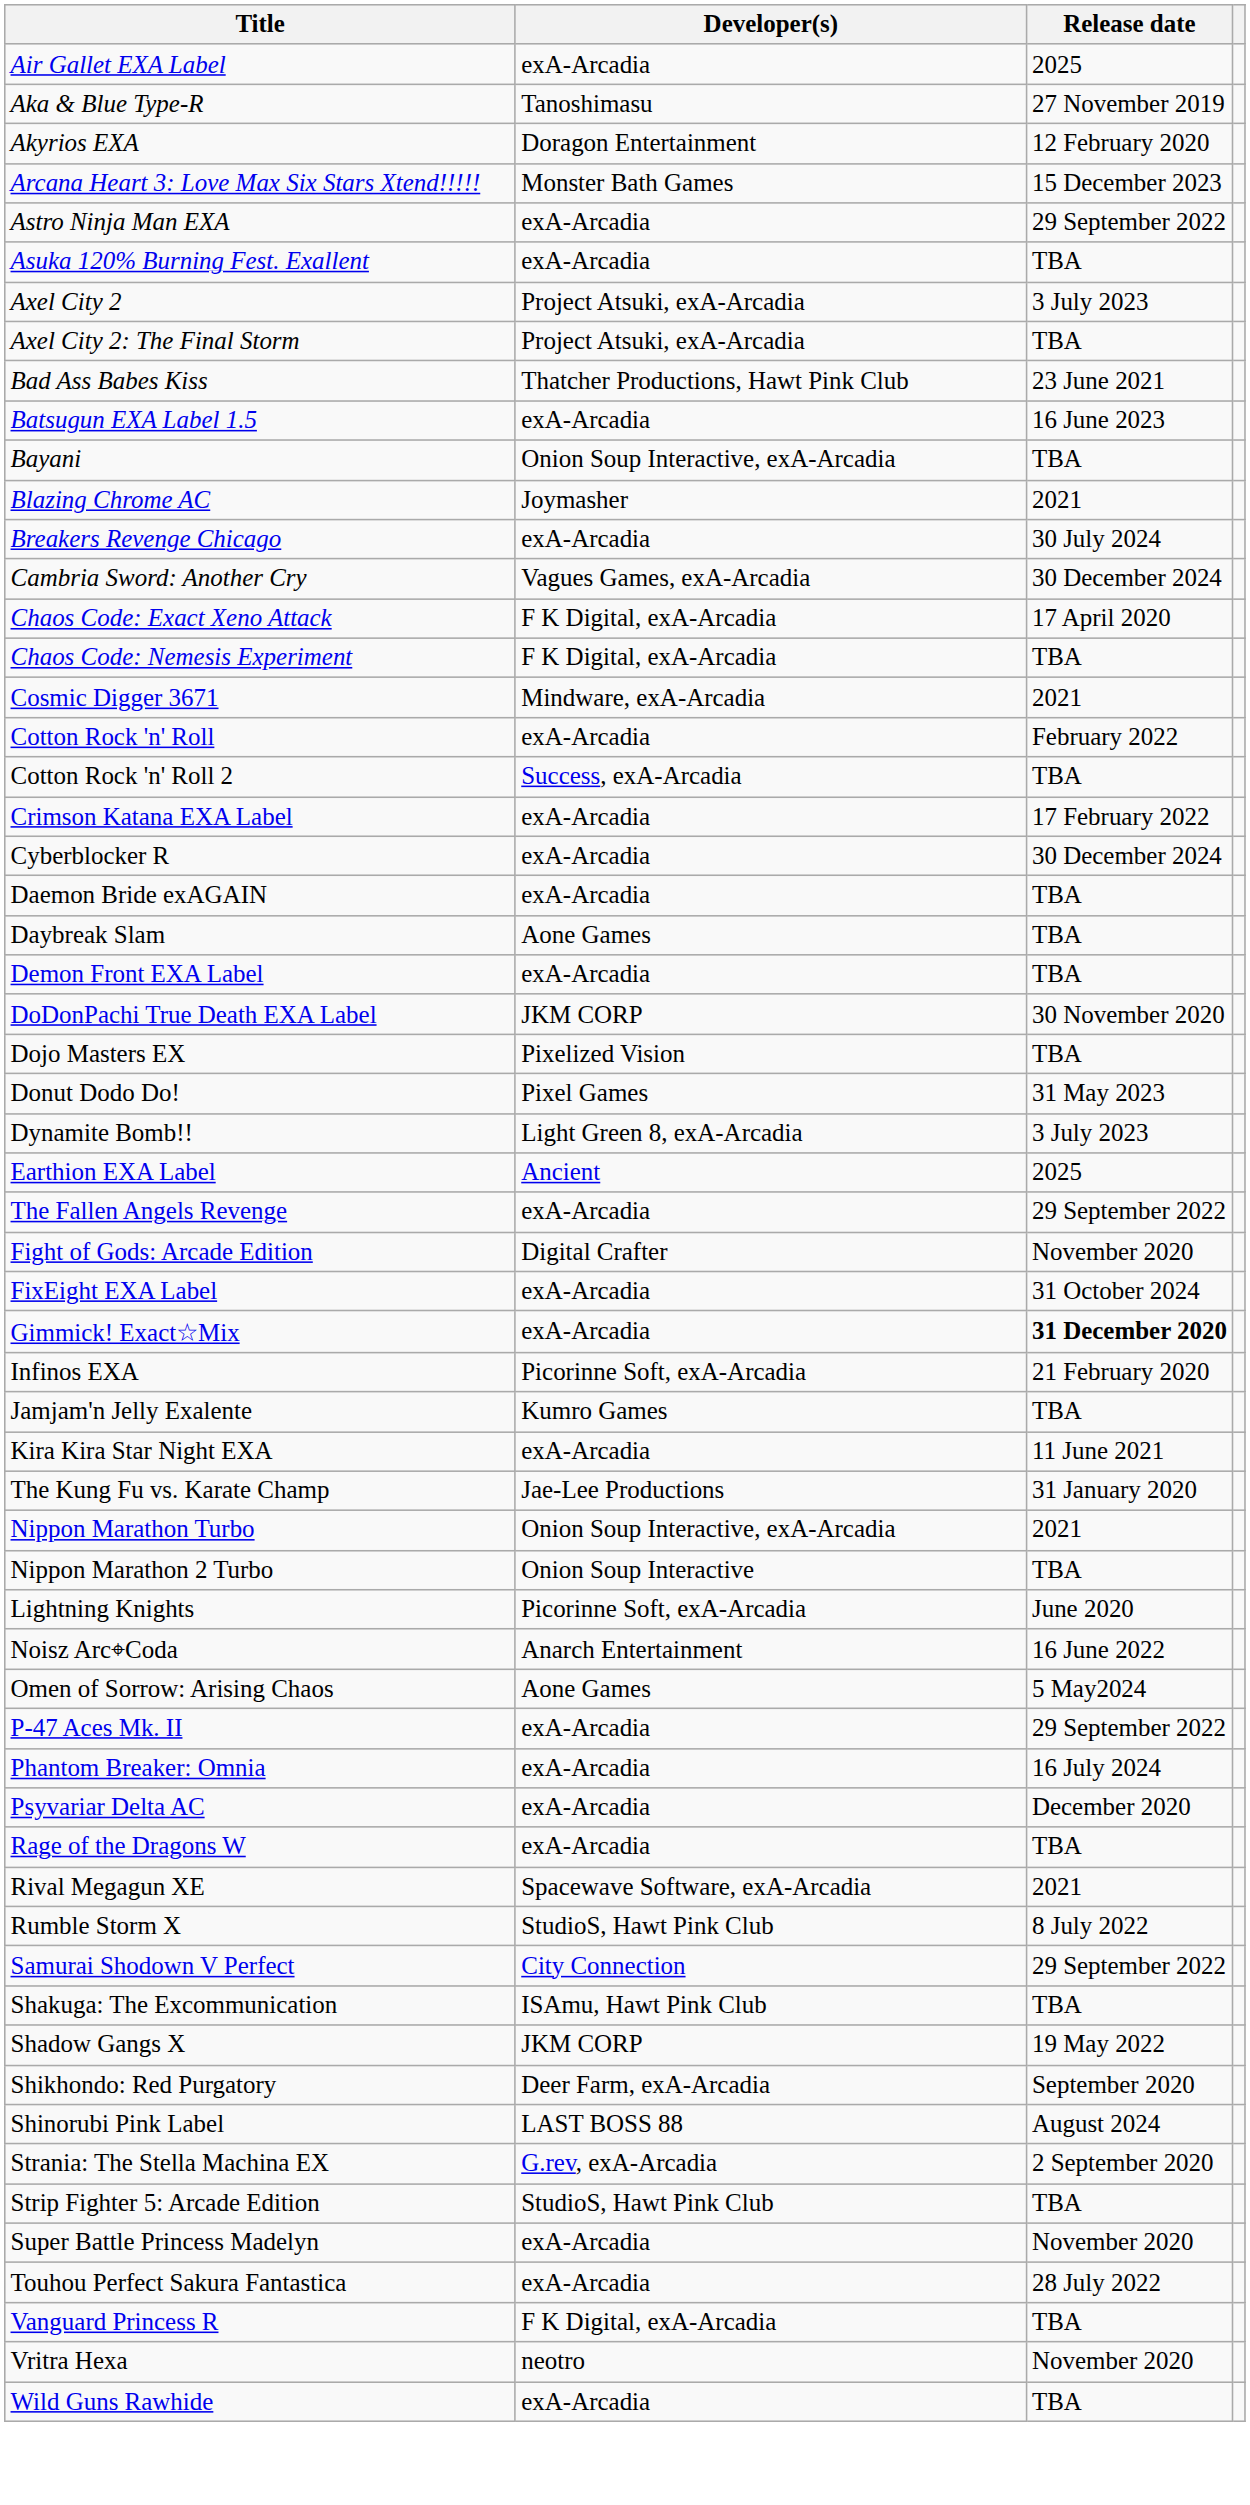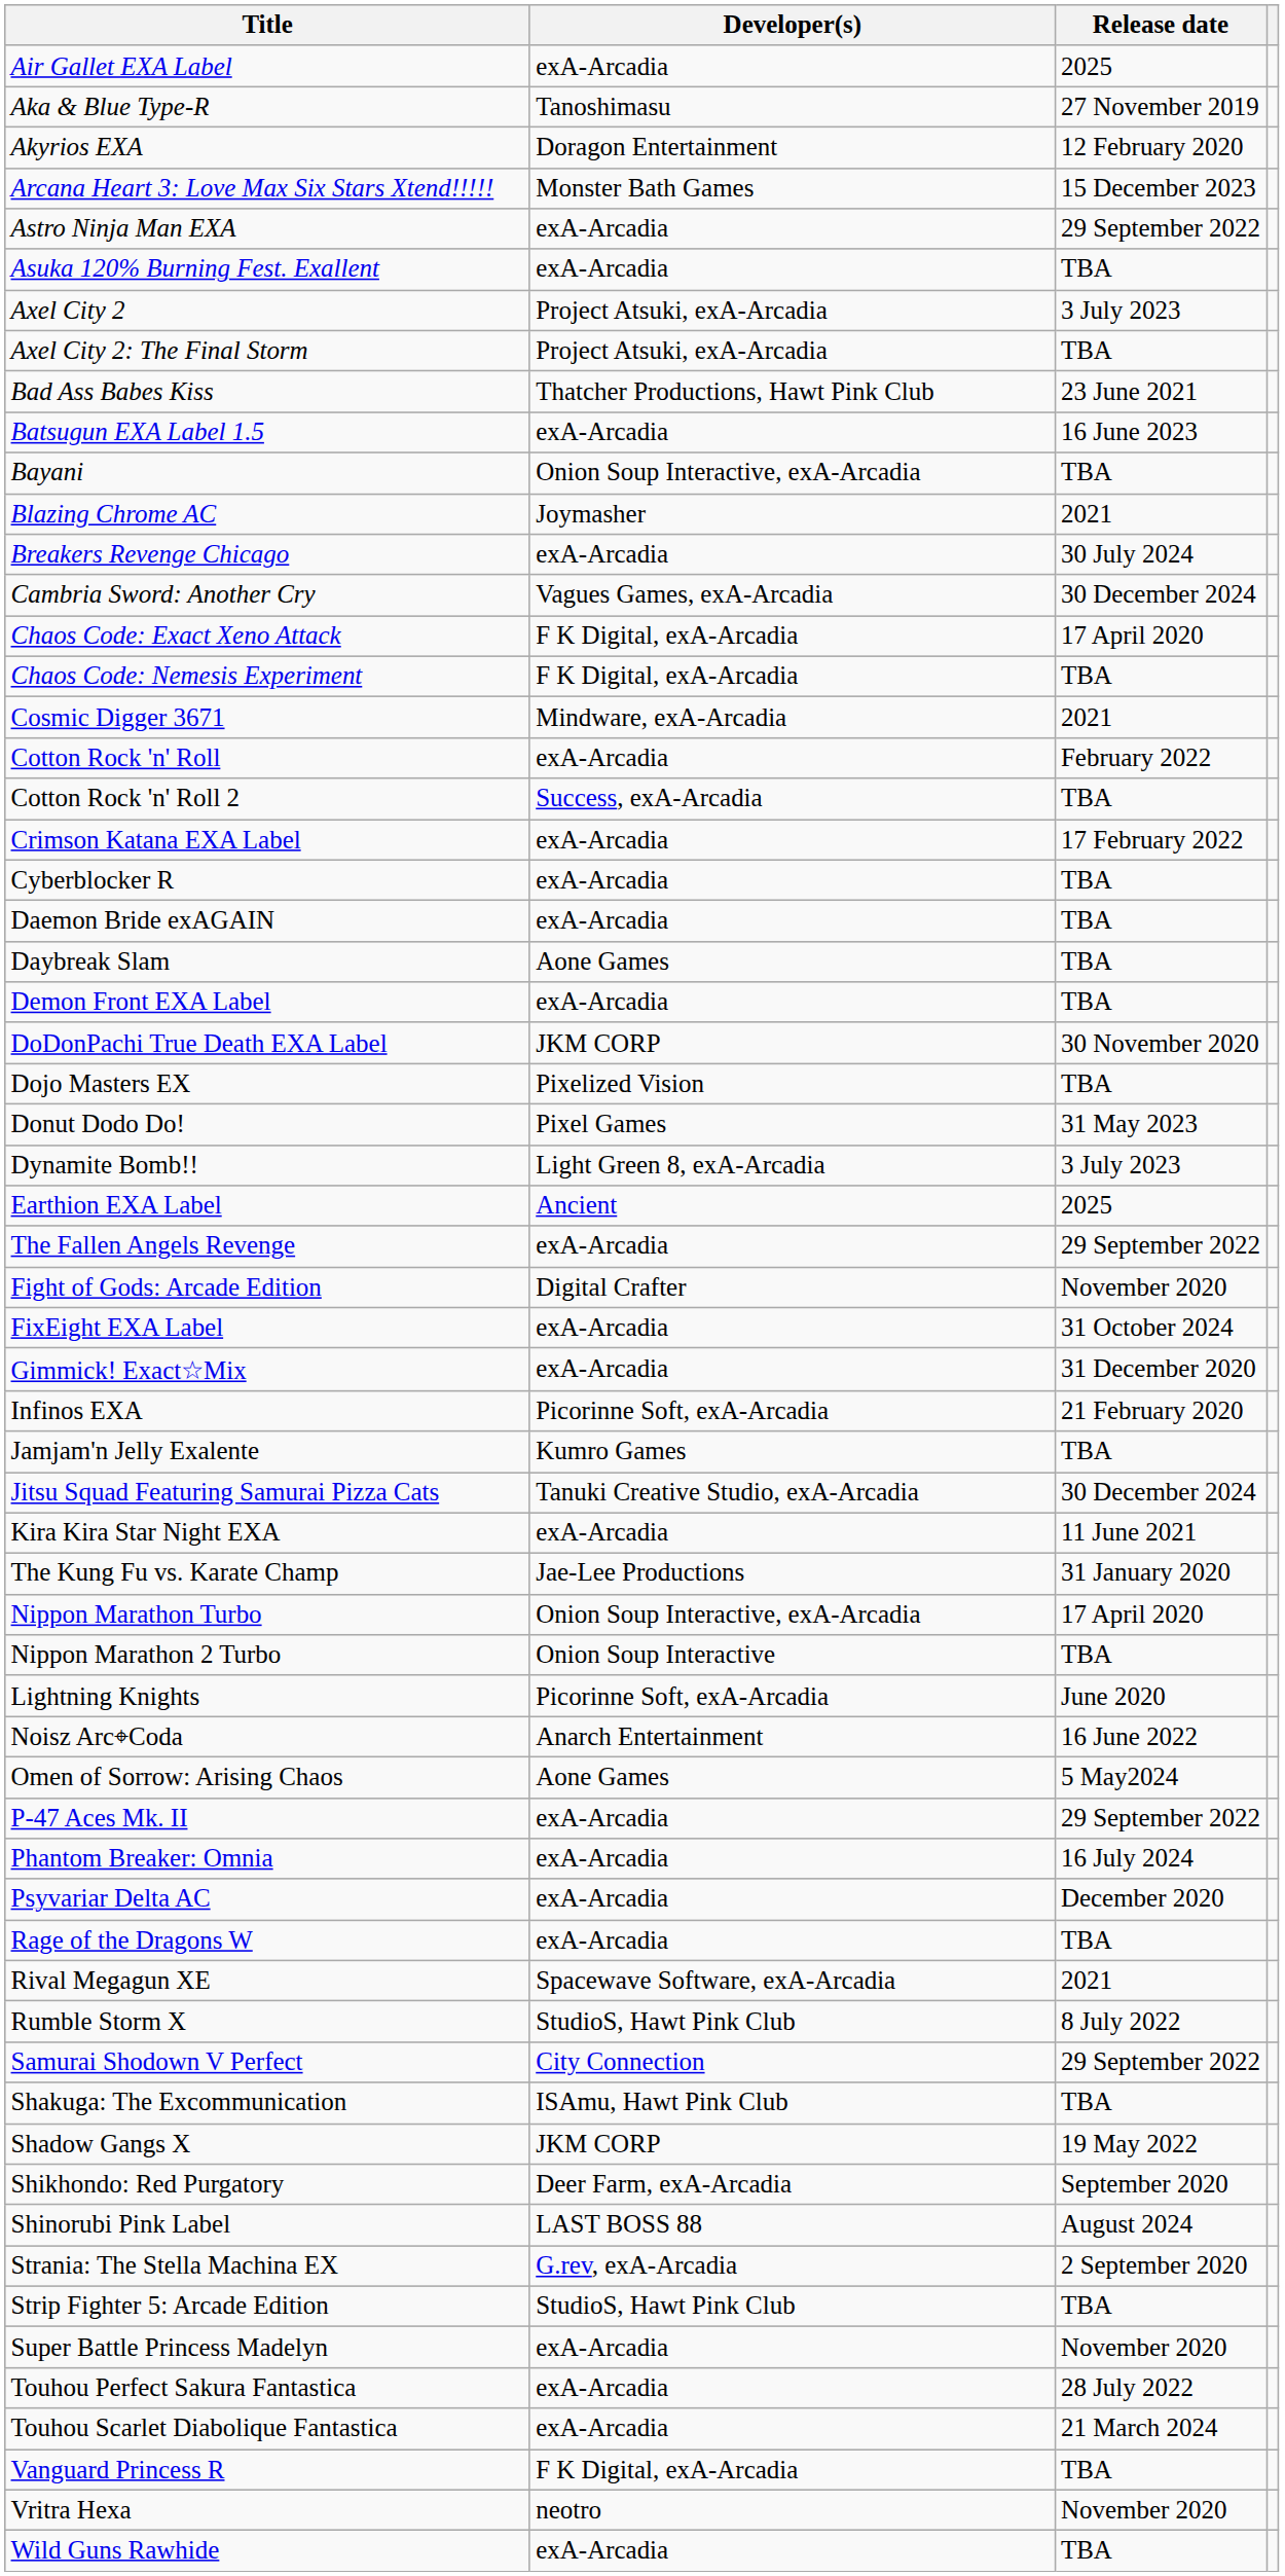 <table class="wikitable sortable">
 <tr>
 <th style="width:20em">Title</th>
 <th style="width:20em">Developer(s)</th>
 <th scope="col" data-sort-type=date>Release date</th>
 <th scope="col" class="unsortable"></th>
 </tr>
 <tr>
 <td><em><a href='#'>Air Gallet EXA Label</a></em></td>
 <td>exA-Arcadia</td>
 <td>2025</td>
 <td></td>
 </tr>
 <tr>
 <td><em>Aka & Blue Type-R</em></td>
 <td>Tanoshimasu</td>
 <td>27 November 2019</td>
 <td></td>
 </tr>
 <tr>
 <td><em>Akyrios EXA</em></td>
 <td>Doragon Entertainment</td>
 <td>12 February 2020</td>
 <td></td>
 </tr>
 <tr>
 <td><em><a href='#'>Arcana Heart 3: Love Max Six Stars Xtend!!!!!</a></em></td>
 <td>Monster Bath Games</td>
 <td>15 December 2023</td>
 <td></td>
 </tr>
 <tr>
 <td><em>Astro Ninja Man EXA</em></td>
 <td>exA-Arcadia</td>
 <td>29 September 2022</td>
 <td></td>
 </tr>
 <tr>
 <td><em><a href='#'>Asuka 120% Burning Fest. Exallent</a></em></td>
 <td>exA-Arcadia</td>
 <td>TBA</td>
 <td></td>
 </tr>
 <tr>
 <td><em>Axel City 2</em></td>
 <td>Project Atsuki, exA-Arcadia</td>
 <td>3 July 2023</td>
 <td></td>
 </tr>
 <tr>
 <td><em>Axel City 2: The Final Storm</em></td>
 <td>Project Atsuki, exA-Arcadia</td>
 <td>TBA</td>
 <td></td>
 </tr>
 <tr>
 <td><em>Bad Ass Babes Kiss</em></td>
 <td>Thatcher Productions, Hawt Pink Club</td>
 <td>23 June 2021</td>
 <td></td>
 </tr>
 <tr>
 <td><em><a href='#'>Batsugun EXA Label 1.5</a></em></td>
 <td>exA-Arcadia</td>
 <td>16 June 2023</td>
 <td></td>
 </tr>
 <tr>
 <td><em>Bayani</em></td>
 <td>Onion Soup Interactive, exA-Arcadia</td>
 <td>TBA</td>
 <td></td>
 </tr>
 <tr>
 <td><em><a href='#'>Blazing Chrome AC</a></em></td>
 <td>Joymasher</td>
 <td>2021</td>
 <td></td>
 </tr>
 <tr>
 <td><em><a href='#'>Breakers Revenge Chicago</a></em></td>
 <td>exA-Arcadia</td>
 <td>30 July 2024</td>
 <td></td>
 </tr>
 <tr>
 <td><em>Cambria Sword: Another Cry</em></td>
 <td>Vagues Games, exA-Arcadia</td>
 <td>30 December 2024</td>
 <td></td>
 </tr>
 <tr>
 <td><em><a href='#'>Chaos Code: Exact Xeno Attack</a></em></td>
 <td>F K Digital, exA-Arcadia</td>
 <td>17 April 2020</td>
 <td></td>
 </tr>
 <tr>
 <td><em><a href='#'>Chaos Code: Nemesis Experiment</a></em></td>
 <td>F K Digital, exA-Arcadia</td>
 <td>TBA</td>
 <td></td>
 </tr>
 <tr>
 <td><em><a href='#'></em>Cosmic Digger 3671</a><em></td>
 <td>Mindware, exA-Arcadia</td>
 <td>2021</td>
 <td></td>
 </tr>
 <tr>
 <td></em><a href='#'>Cotton Rock 'n' Roll</a><em></td>
 <td>exA-Arcadia</td>
 <td>February 2022</td>
 <td></td>
 </tr>
 <tr>
 <td></em>Cotton Rock 'n' Roll 2<em></td>
 <td><a href='#'>Success</a>, exA-Arcadia</td>
 <td>TBA</td>
 <td></td>
 </tr>
 <tr>
 <td></em><a href='#'>Crimson Katana EXA Label</a><em></td>
 <td>exA-Arcadia</td>
 <td>17 February 2022</td>
 <td></td>
 </tr>
 <tr>
 <td></em>Cyberblocker R<em></td>
 <td>exA-Arcadia</td>
-<td>30 December 2024</td>
+<td>TBA</td>
 <td></td>
 </tr>
 <tr>
 <td></em>Daemon Bride exAGAIN<em></td>
 <td>exA-Arcadia</td>
 <td>TBA</td>
 <td></td>
 </tr>
 <tr>
 <td></em>Daybreak Slam<em></td>
 <td>Aone Games</td>
 <td>TBA</td>
 <td></td>
 </tr>
 <tr>
 <td></em><a href='#'>Demon Front EXA Label</a><em></td>
 <td>exA-Arcadia</td>
 <td>TBA</td>
 <td></td>
 </tr>
 <tr>
 <td></em><a href='#'>DoDonPachi True Death EXA Label</a><em></td>
 <td>JKM CORP</td>
 <td>30 November 2020</td>
 <td></td>
 </tr>
 <tr>
 <td></em>Dojo Masters EX<em></td>
 <td>Pixelized Vision</td>
 <td>TBA</td>
 <td></td>
 </tr>
 <tr>
 <td></em>Donut Dodo Do!<em></td>
 <td>Pixel Games</td>
 <td>31 May 2023</td>
 <td></td>
 </tr>
 <tr>
 <td></em>Dynamite Bomb!!<em></td>
 <td>Light Green 8, exA-Arcadia</td>
 <td>3 July 2023</td>
 <td></td>
 </tr>
 <tr>
 <td></em><a href='#'>Earthion EXA Label</a><em></td>
 <td><a href='#'>Ancient</a></td>
 <td>2025</td>
 <td></td>
 </tr>
 <tr>
 <td></em><a href='#'>The Fallen Angels Revenge</a><em></td>
 <td>exA-Arcadia</td>
 <td>29 September 2022</td>
 <td></td>
 </tr>
 <tr>
 <td></em><a href='#'>Fight of Gods: Arcade Edition</a><em></td>
 <td>Digital Crafter</td>
 <td>November 2020</td>
 <td></td>
 </tr>
 <tr>
 <td></em><a href='#'>FixEight EXA Label</a><em></td>
 <td>exA-Arcadia</td>
 <td>31 October 2024</td>
 <td></td>
 </tr>
 <tr>
 <td></em><a href='#'>Gimmick! Exact☆Mix</a><em></td>
 <td>exA-Arcadia</td>
-<td><strong>31 December 2020</strong></td>
+<td>31 December 2020</td>
 <td></td>
 </tr>
 <tr>
 <td></em>Infinos EXA<em></td>
 <td>Picorinne Soft, exA-Arcadia</td>
 <td>21 February 2020</td>
 <td></td>
 </tr>
 <tr>
 <td></em>Jamjam'n Jelly Exalente<em></td>
 <td>Kumro Games</td>
 <td>TBA</td>
+<td></td>
+</tr>
+<tr>
+<td></em><a href='#'>Jitsu Squad Featuring Samurai Pizza Cats</a><em></td>
+<td>Tanuki Creative Studio, exA-Arcadia</td>
+<td>30 December 2024</td>
 <td></td>
 </tr>
 <tr>
 <td></em>Kira Kira Star Night EXA<em></td>
 <td>exA-Arcadia</td>
 <td>11 June 2021</td>
 <td></td>
 </tr>
 <tr>
 <td></em>The Kung Fu vs. Karate Champ<em></td>
 <td>Jae-Lee Productions</td>
 <td>31 January 2020</td>
 <td></td>
 </tr>
 <tr>
 <td></em><a href='#'>Nippon Marathon Turbo</a><em></td>
 <td>Onion Soup Interactive, exA-Arcadia</td>
-<td>2021</td>
+<td>17 April 2020</td>
 <td></td>
 </tr>
 <tr>
 <td></em>Nippon Marathon 2 Turbo<em></td>
 <td>Onion Soup Interactive</td>
 <td>TBA</td>
 <td></td>
 </tr>
 <tr>
 <td></em>Lightning Knights<em></td>
 <td>Picorinne Soft, exA-Arcadia</td>
 <td>June 2020</td>
 <td></td>
 </tr>
 <tr>
 <td></em>Noisz Arc⌖Coda<em></td>
 <td>Anarch Entertainment</td>
 <td>16 June 2022</td>
 <td></td>
 </tr>
 <tr>
 <td></em>Omen of Sorrow: Arising Chaos<em></td>
 <td>Aone Games</td>
 <td>5 May2024</td>
 <td></td>
 </tr>
 <tr>
 <td></em><a href='#'>P-47 Aces Mk. II</a><em></td>
 <td>exA-Arcadia</td>
 <td>29 September 2022</td>
 <td></td>
 </tr>
 <tr>
 <td></em><a href='#'>Phantom Breaker: Omnia</a><em></td>
 <td>exA-Arcadia</td>
 <td>16 July 2024</td>
 <td></td>
 </tr>
 <tr>
 <td></em><a href='#'>Psyvariar Delta AC</a><em></td>
 <td>exA-Arcadia</td>
 <td>December 2020</td>
 <td></td>
 </tr>
 <tr>
 <td></em><a href='#'>Rage of the Dragons W</a><em></td>
 <td>exA-Arcadia</td>
 <td>TBA</td>
 <td></td>
 </tr>
 <tr>
 <td></em>Rival Megagun XE<em></td>
 <td>Spacewave Software, exA-Arcadia</td>
 <td>2021</td>
 <td></td>
 </tr>
 <tr>
 <td></em>Rumble Storm X<em></td>
 <td>StudioS, Hawt Pink Club</td>
 <td>8 July 2022</td>
 <td></td>
 </tr>
 <tr>
 <td></em><a href='#'>Samurai Shodown V Perfect</a><em></td>
 <td><a href='#'>City Connection</a></td>
 <td>29 September 2022</td>
 <td></td>
 </tr>
 <tr>
 <td></em>Shakuga: The Excommunication<em></td>
 <td>ISAmu, Hawt Pink Club</td>
 <td>TBA</td>
 <td></td>
 </tr>
 <tr>
 <td></em>Shadow Gangs X<em></td>
 <td>JKM CORP</td>
 <td>19 May 2022</td>
 <td></td>
 </tr>
 <tr>
 <td></em>Shikhondo: Red Purgatory<em></td>
 <td>Deer Farm, exA-Arcadia</td>
 <td>September 2020</td>
 <td></td>
 </tr>
 <tr>
 <td></em>Shinorubi Pink Label<em></td>
 <td>LAST BOSS 88</td>
 <td>August 2024</td>
 <td></td>
 </tr>
 <tr>
 <td></em>Strania: The Stella Machina EX<em></td>
 <td><a href='#'>G.rev</a>, exA-Arcadia</td>
 <td>2 September 2020</td>
 <td></td>
 </tr>
 <tr>
 <td></em>Strip Fighter 5: Arcade Edition<em></td>
 <td>StudioS, Hawt Pink Club</td>
 <td>TBA</td>
 <td></td>
 </tr>
 <tr>
 <td></em>Super Battle Princess Madelyn<em></td>
 <td>exA-Arcadia</td>
 <td>November 2020</td>
 <td></td>
 </tr>
 <tr>
 <td></em>Touhou Perfect Sakura Fantastica<em></td>
 <td>exA-Arcadia</td>
 <td>28 July 2022</td>
 <td></td>
 </tr>
 <tr>
+<td></em>Touhou Scarlet Diabolique Fantastica<em></td>
+<td>exA-Arcadia</td>
+<td>21 March 2024</td>
+<td></td>
+</tr>
+<tr>
 <td></em><a href='#'>Vanguard Princess R</a><em></td>
 <td>F K Digital, exA-Arcadia</td>
 <td>TBA</td>
 <td></td>
 </tr>
 <tr>
 <td></em>Vritra Hexa<em></td>
 <td>neotro</td>
 <td>November 2020</td>
 <td></td>
 </tr>
 <tr>
 <td></em><a href='#'>Wild Guns Rawhide</a><em></td>
 <td>exA-Arcadia</td>
 <td>TBA</td>
 <td></td>
 </tr>
 </table>
